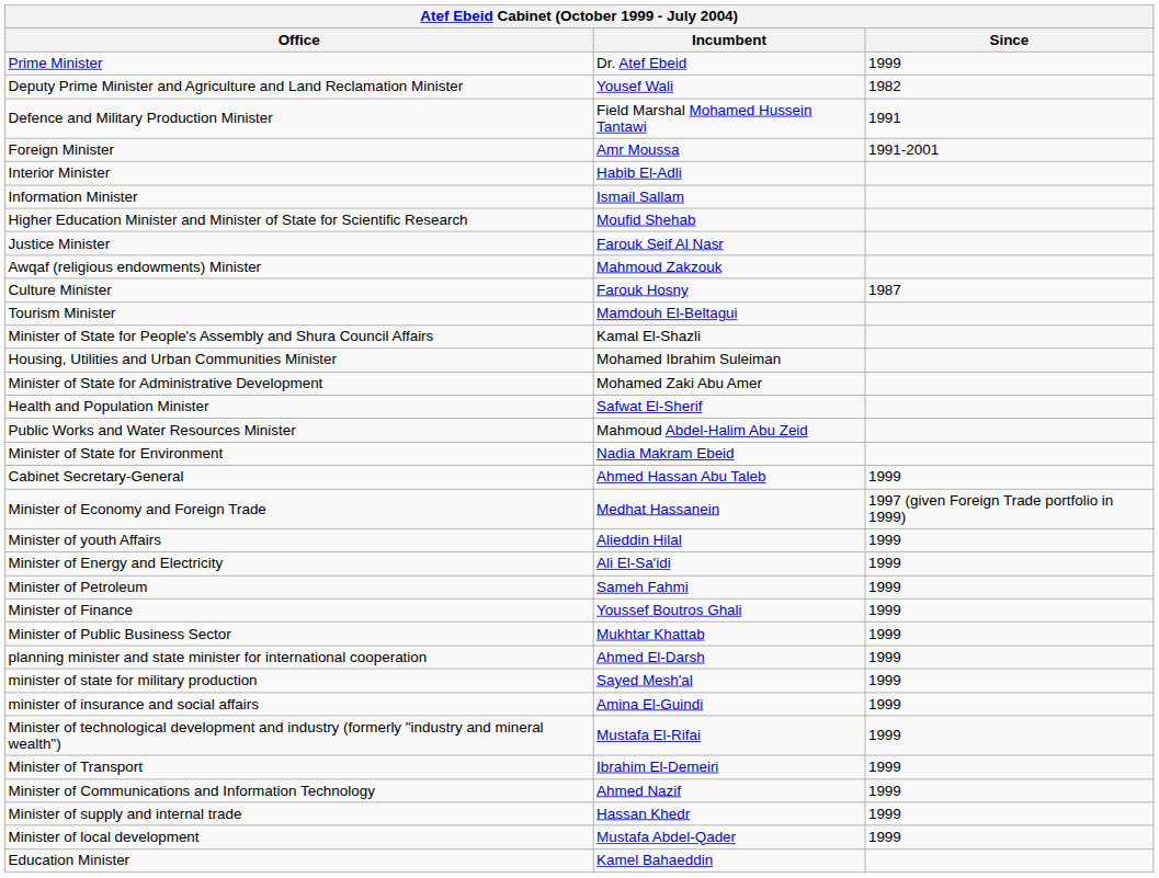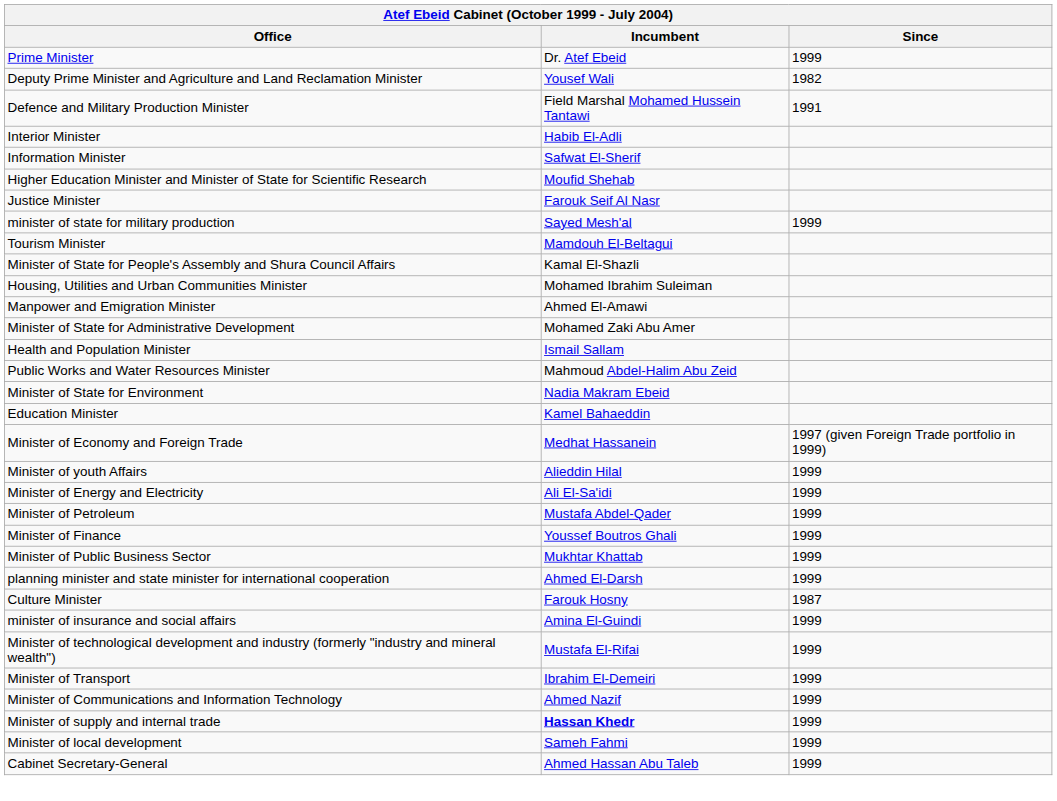 <table class="wikitable collapsible">
 <tr>
 <th colspan="3" width=700><a href='#'>Atef Ebeid</a> Cabinet (October 1999 - July 2004)</th>
 </tr>
 <tr>
 <th>Office</th>
 <th>Incumbent</th>
 <th>Since</th>
 </tr>
 <tr>
 <td><a href='#'>Prime Minister</a></td>
 <td>Dr. <a href='#'>Atef Ebeid</a></td>
 <td>1999</td>
 </tr>
 <tr>
 <td>Deputy Prime Minister and Agriculture and Land Reclamation Minister</td>
 <td><a href='#'>Yousef Wali</a></td>
 <td>1982</td>
 </tr>
 <tr>
 <td>Defence and Military Production Minister</td>
 <td>Field Marshal <a href='#'>Mohamed Hussein Tantawi</a></td>
 <td>1991</td>
 </tr>
 <tr>
-<td>Foreign Minister</td>
-<td><a href='#'>Amr Moussa</a></td>
-<td>1991-2001</td>
-</tr>
-<tr>
 <td>Interior Minister</td>
 <td><a href='#'>Habib El-Adli</a></td>
 <td></td>
 </tr>
 <tr>
 <td>Information Minister</td>
-<td><a href='#'>Ismail Sallam</a></td>
+<td><a href='#'>Safwat El-Sherif</a></td>
 <td></td>
 </tr>
 <tr>
 <td>Higher Education Minister and Minister of State for Scientific Research</td>
 <td><a href='#'>Moufid Shehab</a></td>
 <td></td>
 </tr>
 <tr>
 <td>Justice Minister</td>
 <td><a href='#'>Farouk Seif Al Nasr</a></td>
 <td></td>
 </tr>
 <tr>
-<td>Awqaf (religious endowments) Minister</td>
-<td><a href='#'>Mahmoud Zakzouk</a></td>
-<td></td>
-</tr>
-<tr>
-<td>Culture Minister</td>
-<td><a href='#'>Farouk Hosny</a></td>
-<td>1987</td>
+<td>minister of state for military production</td>
+<td><a href='#'>Sayed Mesh'al</a></td>
+<td>1999</td>
 </tr>
 <tr>
 <td>Tourism Minister</td>
 <td><a href='#'>Mamdouh El-Beltagui</a></td>
 <td></td>
 </tr>
 <tr>
 <td>Minister of State for People's Assembly and Shura Council Affairs</td>
 <td>Kamal El-Shazli</td>
 <td></td>
 </tr>
 <tr>
 <td>Housing, Utilities and Urban Communities Minister</td>
 <td>Mohamed Ibrahim Suleiman</td>
 <td></td>
 </tr>
 <tr>
+<td>Manpower and Emigration Minister</td>
+<td>Ahmed El-Amawi</td>
+<td></td>
+</tr>
+<tr>
 <td>Minister of State for Administrative Development</td>
 <td>Mohamed Zaki Abu Amer</td>
 <td></td>
 </tr>
 <tr>
 <td>Health and Population Minister</td>
-<td><a href='#'>Safwat El-Sherif</a></td>
+<td><a href='#'>Ismail Sallam</a></td>
 <td></td>
 </tr>
 <tr>
 <td>Public Works and Water Resources Minister</td>
 <td>Mahmoud <a href='#'>Abdel-Halim Abu Zeid</a></td>
 <td></td>
 </tr>
 <tr>
 <td>Minister of State for Environment</td>
 <td><a href='#'>Nadia Makram Ebeid</a></td>
 <td></td>
 </tr>
 <tr>
-<td>Cabinet Secretary-General</td>
-<td><a href='#'>Ahmed Hassan Abu Taleb</a></td>
-<td>1999</td>
+<td>Education Minister</td>
+<td><a href='#'>Kamel Bahaeddin</a></td>
+<td></td>
 </tr>
 <tr>
 <td>Minister of Economy and Foreign Trade</td>
 <td><a href='#'>Medhat Hassanein</a></td>
 <td>1997 (given Foreign Trade portfolio in 1999)</td>
 </tr>
 <tr>
 <td>Minister of youth Affairs</td>
 <td><a href='#'>Alieddin Hilal</a></td>
 <td>1999</td>
 </tr>
 <tr>
 <td>Minister of Energy and Electricity</td>
 <td><a href='#'>Ali El-Sa'idi</a></td>
 <td>1999</td>
 </tr>
 <tr>
 <td>Minister of Petroleum</td>
-<td><a href='#'>Sameh Fahmi</a></td>
+<td><a href='#'>Mustafa Abdel-Qader</a></td>
 <td>1999</td>
 </tr>
 <tr>
 <td>Minister of Finance</td>
 <td><a href='#'>Youssef Boutros Ghali</a></td>
 <td>1999</td>
 </tr>
 <tr>
 <td>Minister of Public Business Sector</td>
 <td><a href='#'>Mukhtar Khattab</a></td>
 <td>1999</td>
 </tr>
 <tr>
 <td>planning minister and state minister for international cooperation</td>
 <td><a href='#'>Ahmed El-Darsh</a></td>
 <td>1999</td>
 </tr>
 <tr>
-<td>minister of state for military production</td>
-<td><a href='#'>Sayed Mesh'al</a></td>
-<td>1999</td>
+<td>Culture Minister</td>
+<td><a href='#'>Farouk Hosny</a></td>
+<td>1987</td>
 </tr>
 <tr>
 <td>minister of insurance and social affairs</td>
 <td><a href='#'>Amina El-Guindi</a></td>
 <td>1999</td>
 </tr>
 <tr>
 <td>Minister of technological development and industry (formerly "industry and mineral wealth")</td>
 <td><a href='#'>Mustafa El-Rifai</a></td>
 <td>1999</td>
 </tr>
 <tr>
 <td>Minister of Transport</td>
 <td><a href='#'>Ibrahim El-Demeiri</a></td>
 <td>1999</td>
 </tr>
 <tr>
 <td>Minister of Communications and Information Technology</td>
 <td><a href='#'>Ahmed Nazif</a></td>
 <td>1999</td>
 </tr>
 <tr>
 <td>Minister of supply and internal trade</td>
-<td><a href='#'>Hassan Khedr</a></td>
+<td><strong><a href='#'>Hassan Khedr</a></strong></td>
 <td>1999</td>
 </tr>
 <tr>
 <td>Minister of local development</td>
-<td><a href='#'>Mustafa Abdel-Qader</a></td>
+<td><a href='#'>Sameh Fahmi</a></td>
 <td>1999</td>
 </tr>
 <tr>
-<td>Education Minister</td>
-<td><a href='#'>Kamel Bahaeddin</a></td>
-<td></td>
+<td>Cabinet Secretary-General</td>
+<td><a href='#'>Ahmed Hassan Abu Taleb</a></td>
+<td>1999</td>
 </tr>
 </table>
